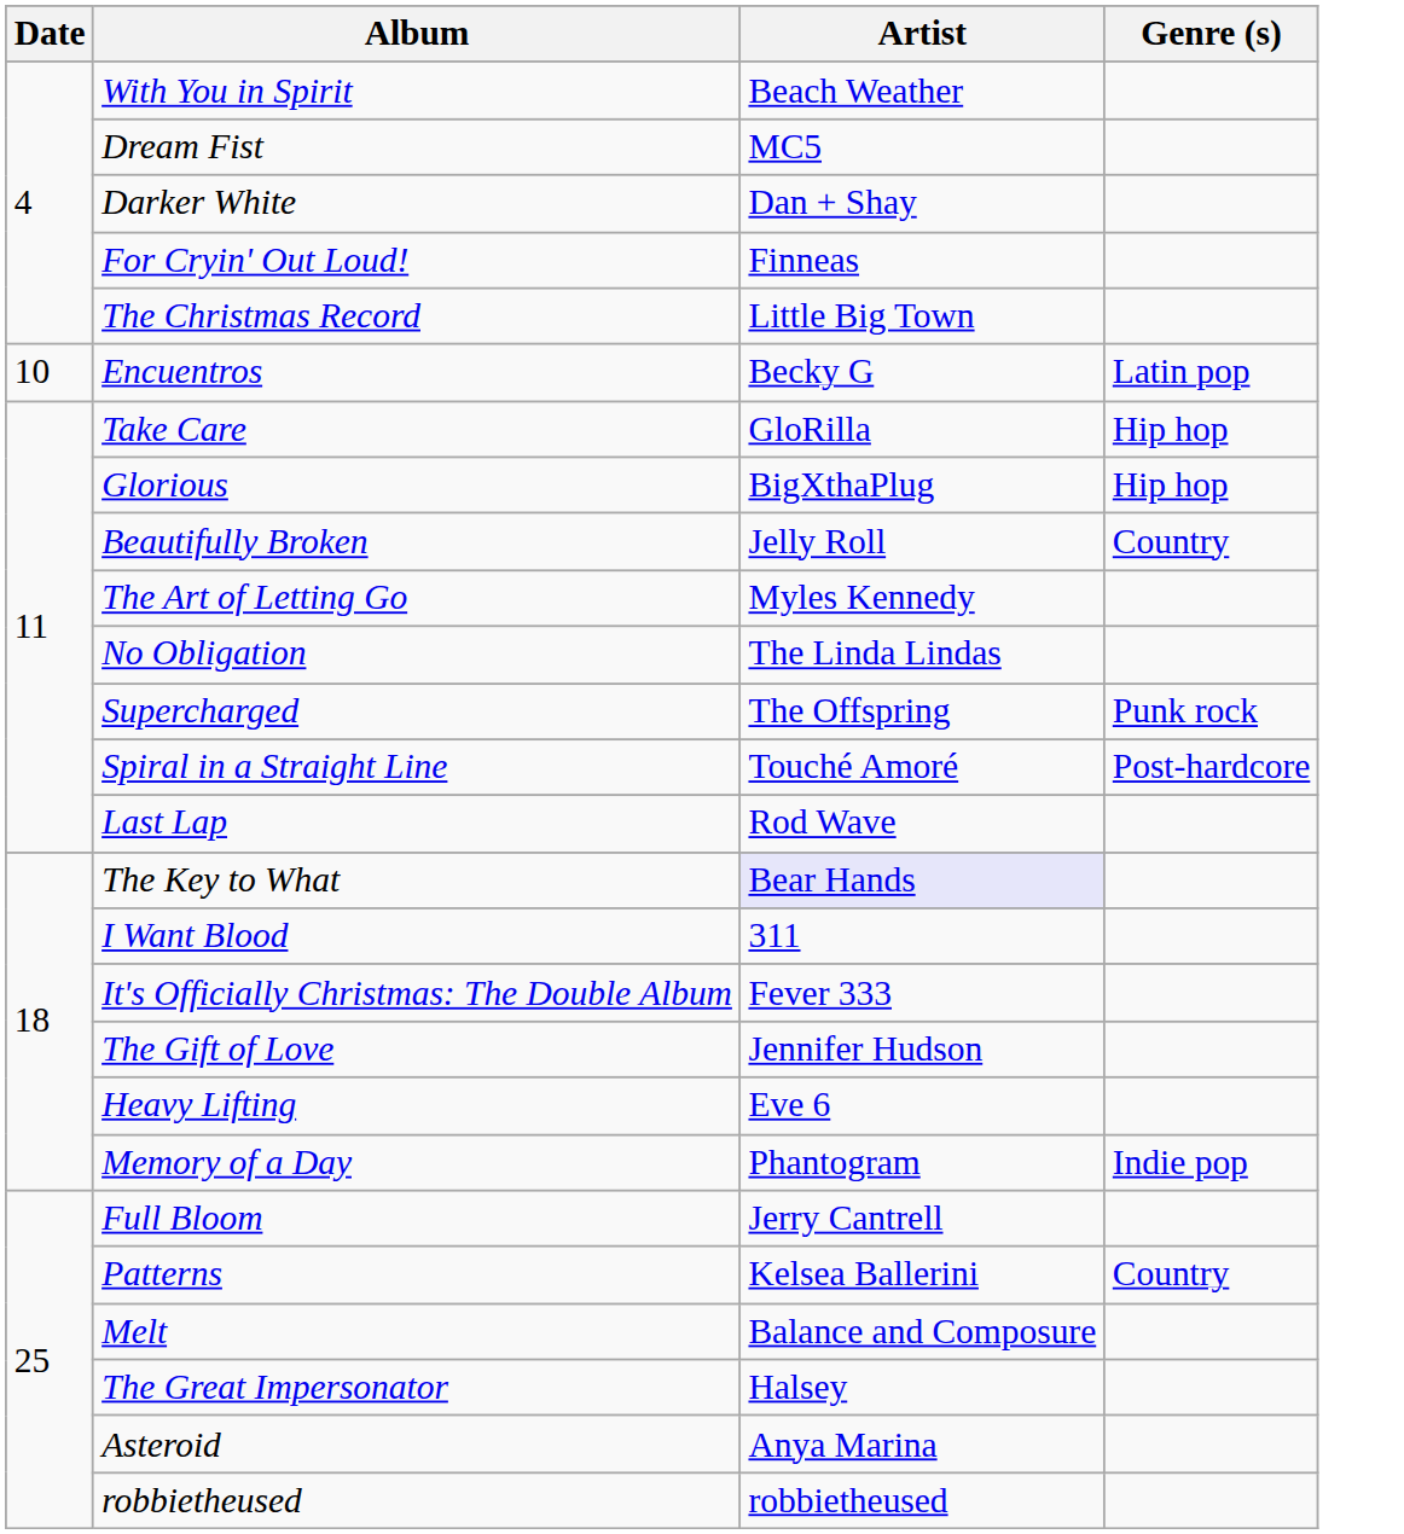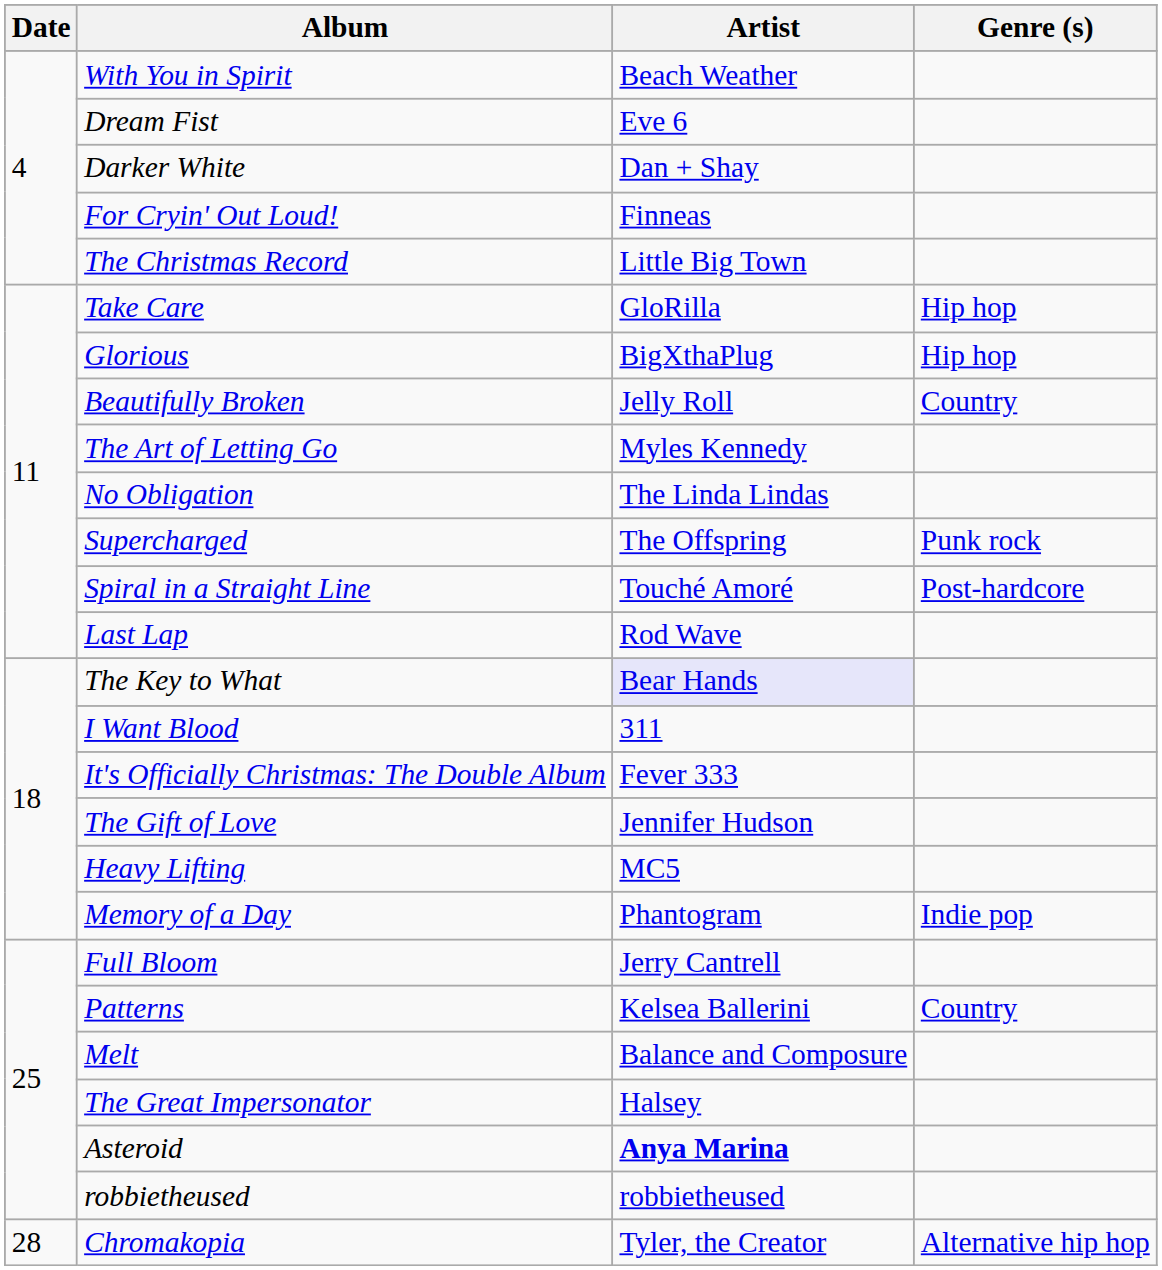 <table class="wikitable">
 <tr>
 <th>Date</th>
 <th>Album</th>
 <th>Artist</th>
 <th>Genre (s)</th>
 </tr>
 <tr>
 <td rowspan="5">4</td>
 <td><em><a href='#'>With You in Spirit</a></em></td>
 <td><a href='#'>Beach Weather</a></td>
 <td></td>
 </tr>
 <tr>
 <td><em>Dream Fist</em></td>
-<td><a href='#'>MC5</a></td>
+<td><a href='#'>Eve 6</a></td>
 <td></td>
 </tr>
 <tr>
 <td><em>Darker White</em></td>
 <td><a href='#'>Dan + Shay</a></td>
 <td></td>
 </tr>
 <tr>
 <td><em><a href='#'>For Cryin' Out Loud!</a></em></td>
 <td><a href='#'>Finneas</a></td>
 <td></td>
 </tr>
 <tr>
 <td><em><a href='#'>The Christmas Record</a></em></td>
 <td><a href='#'>Little Big Town</a></td>
 <td></td>
-</tr>
-<tr>
-<td>10</td>
-<td><em><a href='#'>Encuentros</a></em></td>
-<td><a href='#'>Becky G</a></td>
-<td><a href='#'>Latin pop</a></td>
 </tr>
 <tr>
 <td rowspan="8">11</td>
 <td><em><a href='#'>Take Care</a></em></td>
 <td><a href='#'>GloRilla</a></td>
 <td><a href='#'>Hip hop</a></td>
 </tr>
 <tr>
 <td><em><a href='#'>Glorious</a></em></td>
 <td><a href='#'>BigXthaPlug</a></td>
 <td><a href='#'>Hip hop</a></td>
 </tr>
 <tr>
 <td><em><a href='#'>Beautifully Broken</a></em></td>
 <td><a href='#'>Jelly Roll</a></td>
 <td><a href='#'>Country</a></td>
 </tr>
 <tr>
 <td><em><a href='#'>The Art of Letting Go</a></em></td>
 <td><a href='#'>Myles Kennedy</a></td>
 <td></td>
 </tr>
 <tr>
 <td><em><a href='#'>No Obligation</a></em></td>
 <td><a href='#'>The Linda Lindas</a></td>
 <td></td>
 </tr>
 <tr>
 <td><em><a href='#'>Supercharged</a></em></td>
 <td><a href='#'>The Offspring</a></td>
 <td><a href='#'>Punk rock</a></td>
 </tr>
 <tr>
 <td><em><a href='#'>Spiral in a Straight Line</a></em></td>
 <td><a href='#'>Touché Amoré</a></td>
 <td><a href='#'>Post-hardcore</a></td>
 </tr>
 <tr>
 <td><em><a href='#'>Last Lap</a></em></td>
 <td><a href='#'>Rod Wave</a></td>
 <td></td>
 </tr>
 <tr>
 <td rowspan="6">18</td>
 <td><em>The Key to What</em></td>
 <td style="background: lavender;"><a href='#'>Bear Hands</a></td>
 <td></td>
 </tr>
 <tr>
 <td><em><a href='#'>I Want Blood</a></em></td>
 <td><a href='#'>311</a></td>
 <td></td>
 </tr>
 <tr>
 <td><em><a href='#'>It's Officially Christmas: The Double Album</a></em></td>
 <td><a href='#'>Fever 333</a></td>
 <td></td>
 </tr>
 <tr>
 <td><em><a href='#'>The Gift of Love</a></em></td>
 <td><a href='#'>Jennifer Hudson</a></td>
 <td></td>
 </tr>
 <tr>
 <td><em><a href='#'>Heavy Lifting</a></em></td>
-<td><a href='#'>Eve 6</a></td>
+<td><a href='#'>MC5</a></td>
 <td></td>
 </tr>
 <tr>
 <td><em><a href='#'>Memory of a Day</a></em></td>
 <td><a href='#'>Phantogram</a></td>
 <td><a href='#'>Indie pop</a></td>
 </tr>
 <tr>
 <td rowspan="6">25</td>
 <td><em><a href='#'>Full Bloom</a></em></td>
 <td><a href='#'>Jerry Cantrell</a></td>
 <td></td>
 </tr>
 <tr>
 <td><em><a href='#'>Patterns</a></em></td>
 <td><a href='#'>Kelsea Ballerini</a></td>
 <td><a href='#'>Country</a></td>
 </tr>
 <tr>
 <td><em><a href='#'>Melt</a></em></td>
 <td><a href='#'>Balance and Composure</a></td>
 <td></td>
 </tr>
 <tr>
 <td><em><a href='#'>The Great Impersonator</a></em></td>
 <td><a href='#'>Halsey</a></td>
 <td></td>
 </tr>
 <tr>
 <td><em>Asteroid</em></td>
-<td><a href='#'>Anya Marina</a></td>
+<td><strong><a href='#'>Anya Marina</a></strong></td>
 <td></td>
 </tr>
 <tr>
 <td><em>robbietheused</em></td>
 <td><a href='#'>robbietheused</a></td>
 <td></td>
 </tr>
+<tr>
+<td>28</td>
+<td><em><a href='#'>Chromakopia</a></em></td>
+<td><a href='#'>Tyler, the Creator</a></td>
+<td><a href='#'>Alternative hip hop</a></td>
+</tr>
 </table>
